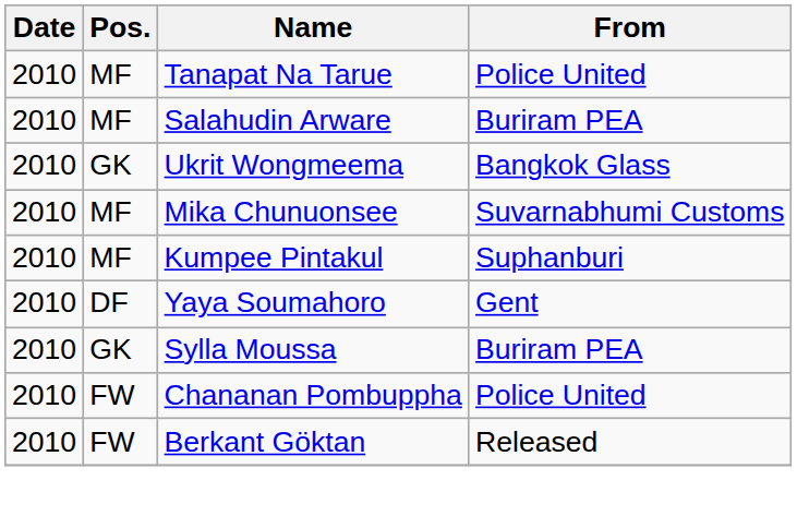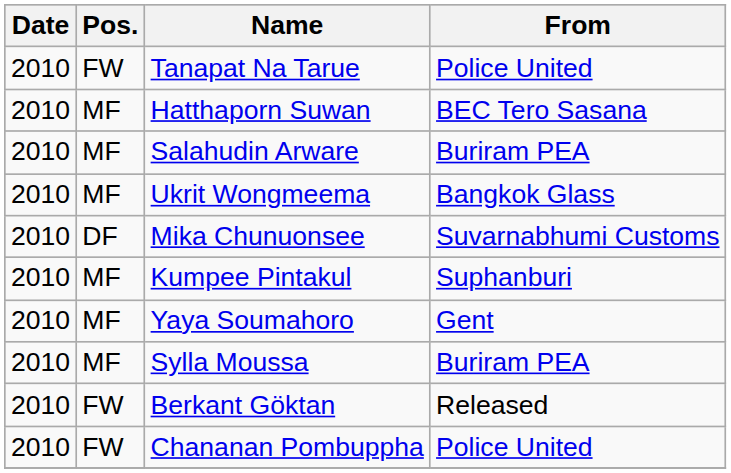 <table class="wikitable">
 <tr>
 <th>Date</th>
 <th>Pos.</th>
 <th>Name</th>
 <th>From</th>
 </tr>
 <tr>
 <td>2010</td>
-<td>MF</td>
+<td>FW</td>
 <td> <a href='#'>Tanapat Na Tarue</a></td>
 <td> <a href='#'>Police United</a></td>
+</tr>
+<tr>
+<td>2010</td>
+<td>MF</td>
+<td> <a href='#'>Hatthaporn Suwan</a></td>
+<td> <a href='#'>BEC Tero Sasana</a></td>
 </tr>
 <tr>
 <td>2010</td>
 <td>MF</td>
 <td> <a href='#'>Salahudin Arware</a></td>
 <td> <a href='#'>Buriram PEA</a></td>
 </tr>
 <tr>
 <td>2010</td>
-<td>GK</td>
+<td>MF</td>
 <td> <a href='#'>Ukrit Wongmeema</a></td>
 <td> <a href='#'>Bangkok Glass</a></td>
 </tr>
 <tr>
 <td>2010</td>
-<td>MF</td>
+<td>DF</td>
 <td> <a href='#'>Mika Chunuonsee</a></td>
 <td> <a href='#'>Suvarnabhumi Customs</a></td>
 </tr>
 <tr>
 <td>2010</td>
 <td>MF</td>
 <td> <a href='#'>Kumpee Pintakul</a></td>
 <td> <a href='#'>Suphanburi</a></td>
 </tr>
 <tr>
 <td>2010</td>
-<td>DF</td>
+<td>MF</td>
 <td> <a href='#'>Yaya Soumahoro</a></td>
 <td> <a href='#'>Gent</a></td>
 </tr>
 <tr>
 <td>2010</td>
-<td>GK</td>
+<td>MF</td>
 <td> <a href='#'>Sylla Moussa</a></td>
 <td> <a href='#'>Buriram PEA</a></td>
+</tr>
+<tr>
+<td>2010</td>
+<td>FW</td>
+<td> <a href='#'>Berkant Göktan</a></td>
+<td>Released</td>
 </tr>
 <tr>
 <td>2010</td>
 <td>FW</td>
 <td> <a href='#'>Chananan Pombuppha</a></td>
 <td> <a href='#'>Police United</a></td>
 </tr>
 <tr>
-<td>2010</td>
-<td>FW</td>
-<td> <a href='#'>Berkant Göktan</a></td>
-<td>Released</td>
-</tr>
-<tr>
 </tr>
 </table>
